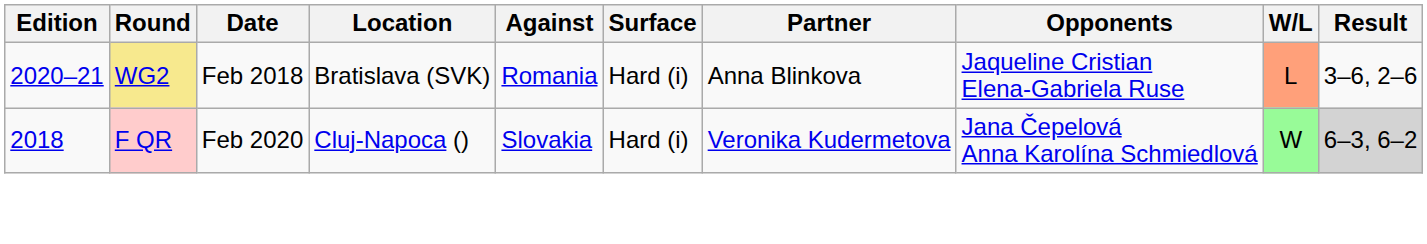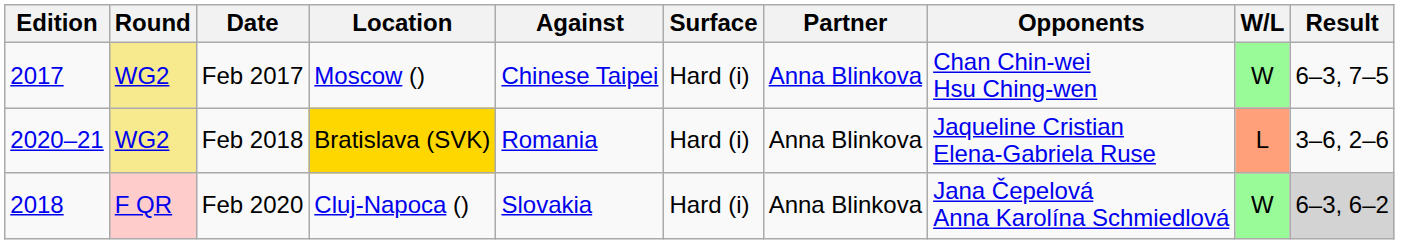 <table class=wikitable>
 <tr>
 <th>Edition</th>
 <th>Round</th>
 <th>Date</th>
 <th>Location</th>
 <th>Against</th>
 <th>Surface</th>
 <th>Partner</th>
 <th>Opponents</th>
 <th>W/L</th>
 <th>Result</th>
 </tr>
 <tr>
+<td><a href='#'>2017</a></td>
+<td bgcolor=f7e98e><a href='#'>WG2</a></td>
+<td>Feb 2017</td>
+<td><a href='#'>Moscow</a> ()</td>
+<td> <a href='#'>Chinese Taipei</a></td>
+<td>Hard (i)</td>
+<td><a href='#'>Anna Blinkova</a></td>
+<td><a href='#'>Chan Chin-wei</a> <br> <a href='#'>Hsu Ching-wen</a></td>
+<td align=center bgcolor=98FB98>W</td>
+<td>6–3, 7–5</td>
+</tr>
+<tr>
 <td><a href='#'>2020–21</a></td>
 <td bgcolor=f7e98e><a href='#'>WG2</a></td>
 <td>Feb 2018</td>
-<td>Bratislava (SVK)</td>
+<td style="background: gold;">Bratislava (SVK)</td>
 <td> <a href='#'>Romania</a></td>
 <td>Hard (i)</td>
 <td>Anna Blinkova</td>
 <td><a href='#'>Jaqueline Cristian</a> <br> <a href='#'>Elena-Gabriela Ruse</a></td>
 <td align=center bgcolor=ffa07a>L</td>
 <td>3–6, 2–6</td>
 </tr>
 <tr>
 <td><a href='#'>2018</a></td>
 <td bgcolor="ffcccc"><a href='#'>F QR</a></td>
 <td>Feb 2020</td>
 <td><a href='#'>Cluj-Napoca</a> ()</td>
 <td> <a href='#'>Slovakia</a></td>
 <td>Hard (i)</td>
-<td><a href='#'>Veronika Kudermetova</a></td>
+<td>Anna Blinkova</td>
 <td><a href='#'>Jana Čepelová</a> <br> <a href='#'>Anna Karolína Schmiedlová</a></td>
 <td align="center" bgcolor="98FB98">W</td>
 <td style="background: lightgrey;">6–3, 6–2</td>
 </tr>
 </table>
